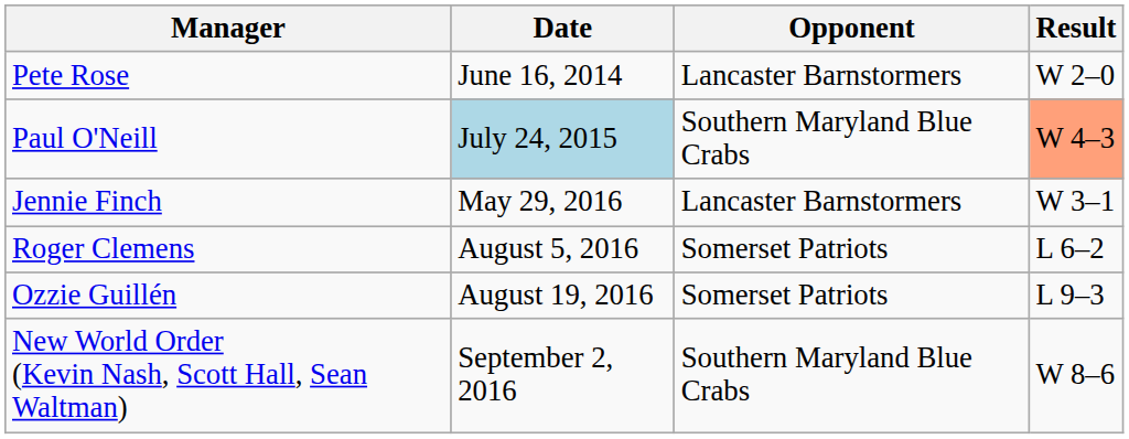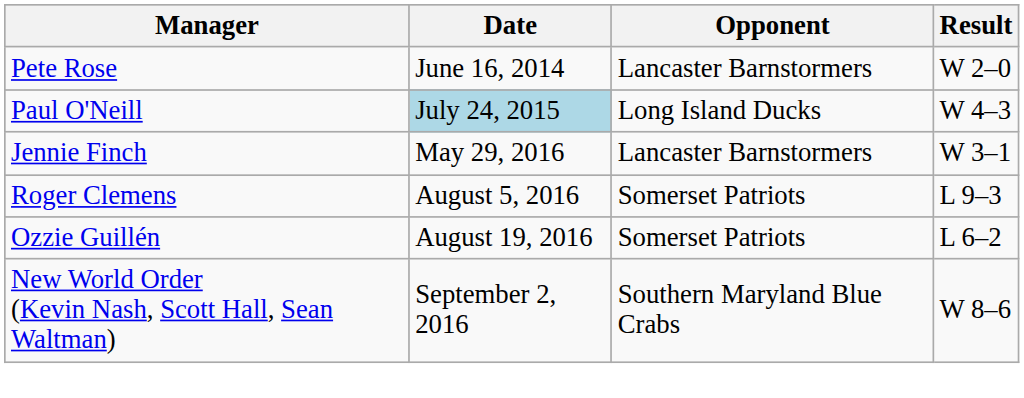 <table class="wikitable">
 <tr>
 <th>Manager</th>
 <th>Date</th>
 <th>Opponent</th>
 <th>Result</th>
 </tr>
 <tr>
 <td><a href='#'>Pete Rose</a></td>
 <td>June 16, 2014</td>
 <td>Lancaster Barnstormers</td>
 <td>W 2–0</td>
 </tr>
 <tr>
 <td><a href='#'>Paul O'Neill</a></td>
 <td style="background: lightblue;">July 24, 2015</td>
-<td>Southern Maryland Blue Crabs</td>
-<td style="background: lightsalmon;">W 4–3</td>
+<td>Long Island Ducks</td>
+<td>W 4–3</td>
 </tr>
 <tr>
 <td><a href='#'>Jennie Finch</a></td>
 <td>May 29, 2016</td>
 <td>Lancaster Barnstormers</td>
 <td>W 3–1</td>
 </tr>
 <tr>
 <td><a href='#'>Roger Clemens</a></td>
 <td>August 5, 2016</td>
 <td>Somerset Patriots</td>
-<td>L 6–2</td>
+<td>L 9–3</td>
 </tr>
 <tr>
 <td><a href='#'>Ozzie Guillén</a></td>
 <td>August 19, 2016</td>
 <td>Somerset Patriots</td>
-<td>L 9–3</td>
+<td>L 6–2</td>
 </tr>
 <tr>
 <td><a href='#'>New World Order</a><br>(<a href='#'>Kevin Nash</a>, <a href='#'>Scott Hall</a>, <a href='#'>Sean Waltman</a>)</td>
 <td>September 2, 2016</td>
 <td>Southern Maryland Blue Crabs</td>
 <td>W 8–6</td>
 </tr>
 </table>
